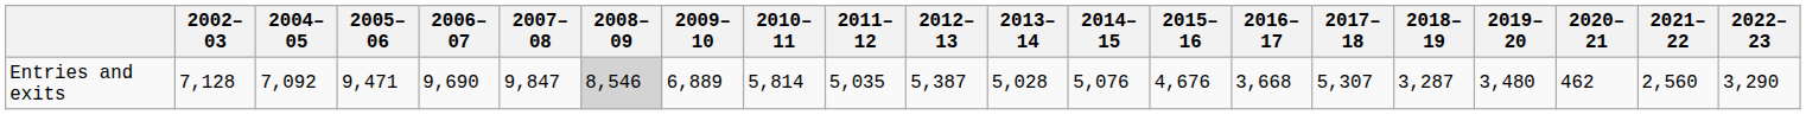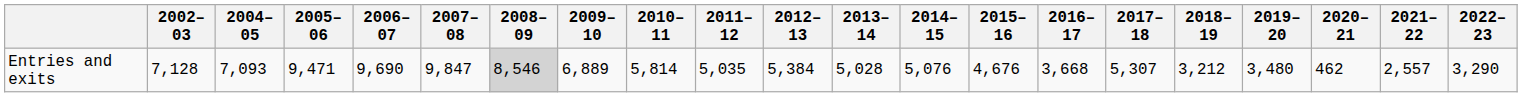 <table class="wikitable">
 <tr>
 <th></th>
 <th>2002–03</th>
 <th>2004–05</th>
 <th>2005–06</th>
 <th>2006–07</th>
 <th>2007–08</th>
 <th>2008–09</th>
 <th>2009–10</th>
 <th>2010–11</th>
 <th>2011–12</th>
 <th>2012–13</th>
 <th>2013–14</th>
 <th>2014–15</th>
 <th>2015–16</th>
 <th>2016–17</th>
 <th>2017–18</th>
 <th>2018–19</th>
 <th>2019–20</th>
 <th>2020–21</th>
 <th>2021–22</th>
 <th>2022–23</th>
 </tr>
 <tr>
 <td>Entries and exits</td>
 <td>7,128</td>
-<td>7,092</td>
+<td>7,093</td>
 <td>9,471</td>
 <td>9,690</td>
 <td>9,847</td>
 <td style="background: lightgrey;">8,546</td>
 <td>6,889</td>
 <td>5,814</td>
 <td>5,035</td>
-<td>5,387</td>
+<td>5,384</td>
 <td>5,028</td>
 <td>5,076</td>
 <td>4,676</td>
 <td>3,668</td>
 <td>5,307</td>
-<td>3,287</td>
+<td>3,212</td>
 <td>3,480</td>
 <td>462</td>
-<td>2,560</td>
+<td>2,557</td>
 <td>3,290</td>
 </tr>
 </table>
